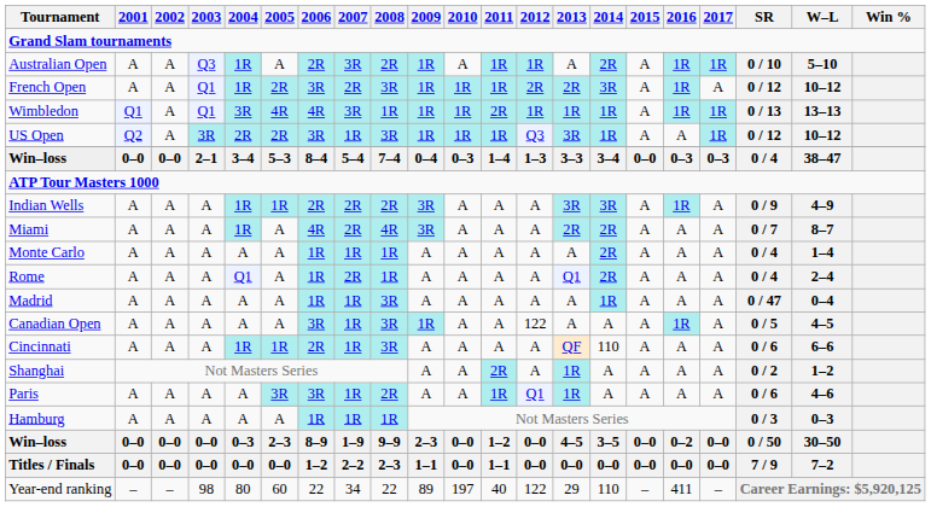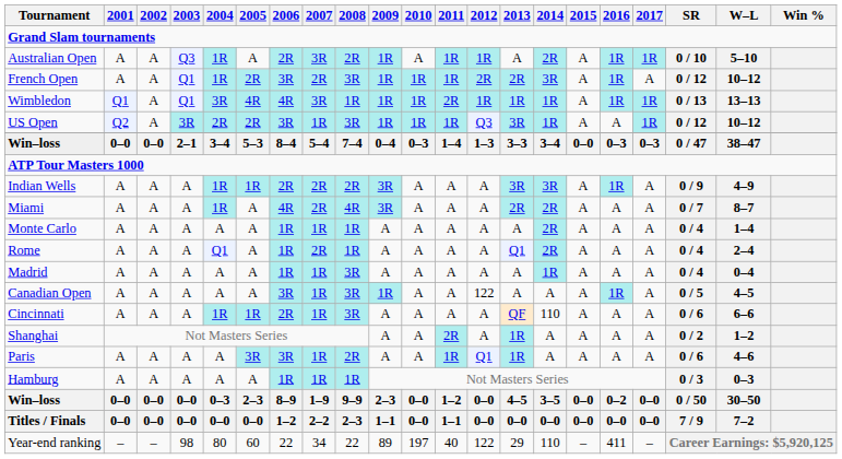 <table class=wikitable style=text-align:center>
 <tr>
 <th>Tournament</th>
 <th><a href='#'>2001</a></th>
 <th><a href='#'>2002</a></th>
 <th><a href='#'>2003</a></th>
 <th><a href='#'>2004</a></th>
 <th><a href='#'>2005</a></th>
 <th><a href='#'>2006</a></th>
 <th><a href='#'>2007</a></th>
 <th><a href='#'>2008</a></th>
 <th><a href='#'>2009</a></th>
 <th><a href='#'>2010</a></th>
 <th><a href='#'>2011</a></th>
 <th><a href='#'>2012</a></th>
 <th><a href='#'>2013</a></th>
 <th><a href='#'>2014</a></th>
 <th><a href='#'>2015</a></th>
 <th><a href='#'>2016</a></th>
 <th><a href='#'>2017</a></th>
 <th>SR</th>
 <th>W–L</th>
 <th>Win %</th>
 </tr>
 <tr>
 <td colspan=25 style=text-align:left><a href='#'><strong>Grand Slam tournaments</strong></a></td>
 </tr>
 <tr>
 <td align=left><a href='#'>Australian Open</a></td>
 <td>A</td>
 <td>A</td>
 <td bgcolor=ecf2ff><a href='#'>Q3</a></td>
 <td bgcolor=afeeee><a href='#'>1R</a></td>
 <td>A</td>
 <td bgcolor=afeeee><a href='#'>2R</a></td>
 <td bgcolor=afeeee><a href='#'>3R</a></td>
 <td bgcolor=afeeee><a href='#'>2R</a></td>
 <td bgcolor=afeeee><a href='#'>1R</a></td>
 <td>A</td>
 <td bgcolor=afeeee><a href='#'>1R</a></td>
 <td bgcolor=afeeee><a href='#'>1R</a></td>
 <td>A</td>
 <td bgcolor=afeeee><a href='#'>2R</a></td>
 <td>A</td>
 <td bgcolor=afeeee><a href='#'>1R</a></td>
 <td bgcolor=afeeee><a href='#'>1R</a></td>
 <th>0 / 10</th>
 <th>5–10</th>
 <th></th>
 </tr>
 <tr>
 <td align=left><a href='#'>French Open</a></td>
 <td>A</td>
 <td>A</td>
 <td bgcolor=ecf2ff><a href='#'>Q1</a></td>
 <td bgcolor=afeeee><a href='#'>1R</a></td>
 <td bgcolor=afeeee><a href='#'>2R</a></td>
 <td bgcolor=afeeee><a href='#'>3R</a></td>
 <td bgcolor=afeeee><a href='#'>2R</a></td>
 <td bgcolor=afeeee><a href='#'>3R</a></td>
 <td bgcolor=afeeee><a href='#'>1R</a></td>
 <td bgcolor=afeeee><a href='#'>1R</a></td>
 <td bgcolor=afeeee><a href='#'>1R</a></td>
 <td bgcolor=afeeee><a href='#'>2R</a></td>
 <td bgcolor=afeeee><a href='#'>2R</a></td>
 <td bgcolor=afeeee><a href='#'>3R</a></td>
 <td>A</td>
 <td bgcolor=afeeee><a href='#'>1R</a></td>
 <td>A</td>
 <th>0 / 12</th>
 <th>10–12</th>
 <th></th>
 </tr>
 <tr>
 <td align=left><a href='#'>Wimbledon</a></td>
 <td bgcolor=ecf2ff><a href='#'>Q1</a></td>
 <td>A</td>
 <td bgcolor=ecf2ff><a href='#'>Q1</a></td>
 <td bgcolor=afeeee><a href='#'>3R</a></td>
 <td bgcolor=afeeee><a href='#'>4R</a></td>
 <td bgcolor=afeeee><a href='#'>4R</a></td>
 <td bgcolor=afeeee><a href='#'>3R</a></td>
 <td bgcolor=afeeee><a href='#'>1R</a></td>
 <td bgcolor=afeeee><a href='#'>1R</a></td>
 <td bgcolor=afeeee><a href='#'>1R</a></td>
 <td bgcolor=afeeee><a href='#'>2R</a></td>
 <td bgcolor=afeeee><a href='#'>1R</a></td>
 <td bgcolor=afeeee><a href='#'>1R</a></td>
 <td bgcolor=afeeee><a href='#'>1R</a></td>
 <td>A</td>
 <td bgcolor=afeeee><a href='#'>1R</a></td>
 <td bgcolor=afeeee><a href='#'>1R</a></td>
 <th>0 / 13</th>
 <th>13–13</th>
 <th></th>
 </tr>
 <tr>
 <td align=left><a href='#'>US Open</a></td>
 <td bgcolor=ecf2ff><a href='#'>Q2</a></td>
 <td>A</td>
 <td bgcolor=afeeee><a href='#'>3R</a></td>
 <td bgcolor=afeeee><a href='#'>2R</a></td>
 <td bgcolor=afeeee><a href='#'>2R</a></td>
 <td bgcolor=afeeee><a href='#'>3R</a></td>
 <td bgcolor=afeeee><a href='#'>1R</a></td>
 <td bgcolor=afeeee><a href='#'>3R</a></td>
 <td bgcolor=afeeee><a href='#'>1R</a></td>
 <td bgcolor=afeeee><a href='#'>1R</a></td>
 <td bgcolor=afeeee><a href='#'>1R</a></td>
 <td bgcolor=ecf2ff><a href='#'>Q3</a></td>
 <td bgcolor=afeeee><a href='#'>3R</a></td>
 <td bgcolor=afeeee><a href='#'>1R</a></td>
 <td>A</td>
 <td>A</td>
 <td bgcolor=afeeee><a href='#'>1R</a></td>
 <th>0 / 12</th>
 <th>10–12</th>
 <th></th>
 </tr>
 <tr>
 </tr>
 <tr style=font-weight:bold;background:#efefef>
 <td style=text-align:left>Win–loss</td>
 <th>0–0</th>
 <th>0–0</th>
 <th>2–1</th>
 <th>3–4</th>
 <th>5–3</th>
 <th>8–4</th>
 <th>5–4</th>
 <th>7–4</th>
 <th>0–4</th>
 <th>0–3</th>
 <th>1–4</th>
 <th>1–3</th>
 <th>3–3</th>
 <th>3–4</th>
 <th>0–0</th>
 <th>0–3</th>
 <th>0–3</th>
-<th>0 / 4</th>
+<th>0 / 47</th>
 <th>38–47</th>
 <th></th>
 </tr>
 <tr>
 <td colspan=25 style=text-align:left><strong><a href='#'>ATP Tour Masters 1000</a></strong></td>
 </tr>
 <tr>
 <td align=left><a href='#'>Indian Wells</a></td>
 <td>A</td>
 <td>A</td>
 <td>A</td>
 <td bgcolor=afeeee><a href='#'>1R</a></td>
 <td bgcolor=afeeee><a href='#'>1R</a></td>
 <td bgcolor=afeeee><a href='#'>2R</a></td>
 <td bgcolor=afeeee><a href='#'>2R</a></td>
 <td bgcolor=afeeee><a href='#'>2R</a></td>
 <td bgcolor=afeeee><a href='#'>3R</a></td>
 <td>A</td>
 <td>A</td>
 <td>A</td>
 <td bgcolor=afeeee><a href='#'>3R</a></td>
 <td bgcolor=afeeee><a href='#'>3R</a></td>
 <td>A</td>
 <td bgcolor=afeeee><a href='#'>1R</a></td>
 <td>A</td>
 <th>0 / 9</th>
 <th>4–9</th>
 <th></th>
 </tr>
 <tr>
 <td align=left><a href='#'>Miami</a></td>
 <td>A</td>
 <td>A</td>
 <td>A</td>
 <td bgcolor=afeeee><a href='#'>1R</a></td>
 <td>A</td>
 <td bgcolor=afeeee><a href='#'>4R</a></td>
 <td bgcolor=afeeee><a href='#'>2R</a></td>
 <td bgcolor=afeeee><a href='#'>4R</a></td>
 <td bgcolor=afeeee><a href='#'>3R</a></td>
 <td>A</td>
 <td>A</td>
 <td>A</td>
 <td bgcolor=afeeee><a href='#'>2R</a></td>
 <td bgcolor=afeeee><a href='#'>2R</a></td>
 <td>A</td>
 <td>A</td>
 <td>A</td>
 <th>0 / 7</th>
 <th>8–7</th>
 <th></th>
 </tr>
 <tr>
 <td align=left><a href='#'>Monte Carlo</a></td>
 <td>A</td>
 <td>A</td>
 <td>A</td>
 <td>A</td>
 <td>A</td>
 <td bgcolor=afeeee><a href='#'>1R</a></td>
 <td bgcolor=afeeee><a href='#'>1R</a></td>
 <td bgcolor=afeeee><a href='#'>1R</a></td>
 <td>A</td>
 <td>A</td>
 <td>A</td>
 <td>A</td>
 <td>A</td>
 <td bgcolor=afeeee><a href='#'>2R</a></td>
 <td>A</td>
 <td>A</td>
 <td>A</td>
 <th>0 / 4</th>
 <th>1–4</th>
 <th></th>
 </tr>
 <tr>
 <td align=left><a href='#'>Rome</a></td>
 <td>A</td>
 <td>A</td>
 <td>A</td>
 <td bgcolor=ecf2ff><a href='#'>Q1</a></td>
 <td>A</td>
 <td bgcolor=afeeee><a href='#'>1R</a></td>
 <td bgcolor=afeeee><a href='#'>2R</a></td>
 <td bgcolor=afeeee><a href='#'>1R</a></td>
 <td>A</td>
 <td>A</td>
 <td>A</td>
 <td>A</td>
 <td bgcolor=ecf2ff><a href='#'>Q1</a></td>
 <td bgcolor=afeeee><a href='#'>2R</a></td>
 <td>A</td>
 <td>A</td>
 <td>A</td>
 <th>0 / 4</th>
 <th>2–4</th>
 <th></th>
 </tr>
 <tr>
 <td align=left><a href='#'>Madrid</a></td>
 <td>A</td>
 <td>A</td>
 <td>A</td>
 <td>A</td>
 <td>A</td>
 <td bgcolor=afeeee><a href='#'>1R</a></td>
 <td bgcolor=afeeee><a href='#'>1R</a></td>
 <td bgcolor=afeeee><a href='#'>3R</a></td>
 <td>A</td>
 <td>A</td>
 <td>A</td>
 <td>A</td>
 <td>A</td>
 <td bgcolor=afeeee><a href='#'>1R</a></td>
 <td>A</td>
 <td>A</td>
 <td>A</td>
-<th>0 / 47</th>
+<th>0 / 4</th>
 <th>0–4</th>
 <th></th>
 </tr>
 <tr>
 <td align=left><a href='#'>Canadian Open</a></td>
 <td>A</td>
 <td>A</td>
 <td>A</td>
 <td>A</td>
 <td>A</td>
 <td bgcolor=afeeee><a href='#'>3R</a></td>
 <td bgcolor=afeeee><a href='#'>1R</a></td>
 <td bgcolor=afeeee><a href='#'>3R</a></td>
 <td bgcolor=afeeee><a href='#'>1R</a></td>
 <td>A</td>
 <td>A</td>
 <td>122</td>
 <td>A</td>
 <td>A</td>
 <td>A</td>
 <td bgcolor=afeeee><a href='#'>1R</a></td>
 <td>A</td>
 <th>0 / 5</th>
 <th>4–5</th>
 <th></th>
 </tr>
 <tr>
 <td align=left><a href='#'>Cincinnati</a></td>
 <td>A</td>
 <td>A</td>
 <td>A</td>
 <td bgcolor=afeeee><a href='#'>1R</a></td>
 <td bgcolor=afeeee><a href='#'>1R</a></td>
 <td bgcolor=afeeee><a href='#'>2R</a></td>
 <td bgcolor=afeeee><a href='#'>1R</a></td>
 <td bgcolor=afeeee><a href='#'>3R</a></td>
 <td>A</td>
 <td>A</td>
 <td>A</td>
 <td>A</td>
 <td bgcolor=ffebcd><a href='#'>QF</a></td>
 <td>110</td>
 <td>A</td>
 <td>A</td>
 <td>A</td>
 <th>0 / 6</th>
 <th>6–6</th>
 <th></th>
 </tr>
 <tr>
 <td align=left><a href='#'>Shanghai</a></td>
 <td colspan=8 style=color:#767676>Not Masters Series</td>
 <td>A</td>
 <td>A</td>
 <td bgcolor=afeeee><a href='#'>2R</a></td>
 <td>A</td>
 <td bgcolor=afeeee><a href='#'>1R</a></td>
 <td>A</td>
 <td>A</td>
 <td>A</td>
 <td>A</td>
 <th>0 / 2</th>
 <th>1–2</th>
 <th></th>
 </tr>
 <tr>
 <td align=left><a href='#'>Paris</a></td>
 <td>A</td>
 <td>A</td>
 <td>A</td>
 <td>A</td>
 <td bgcolor=afeeee><a href='#'>3R</a></td>
 <td bgcolor=afeeee><a href='#'>3R</a></td>
 <td bgcolor=afeeee><a href='#'>1R</a></td>
 <td bgcolor=afeeee><a href='#'>2R</a></td>
 <td>A</td>
 <td>A</td>
 <td bgcolor=afeeee><a href='#'>1R</a></td>
 <td bgcolor=ecf2ff><a href='#'>Q1</a></td>
 <td bgcolor=afeeee><a href='#'>1R</a></td>
 <td>A</td>
 <td>A</td>
 <td>A</td>
 <td>A</td>
 <th>0 / 6</th>
 <th>4–6</th>
 <th></th>
 </tr>
 <tr>
 <td align=left><a href='#'>Hamburg</a></td>
 <td>A</td>
 <td>A</td>
 <td>A</td>
 <td>A</td>
 <td>A</td>
 <td bgcolor=afeeee><a href='#'>1R</a></td>
 <td bgcolor=afeeee><a href='#'>1R</a></td>
 <td bgcolor=afeeee><a href='#'>1R</a></td>
 <td colspan=9 style=color:#767676>Not Masters Series</td>
 <th>0 / 3</th>
 <th>0–3</th>
 <th></th>
 </tr>
 <tr>
 <th style=text-align:left>Win–loss</th>
 <th>0–0</th>
 <th>0–0</th>
 <th>0–0</th>
 <th>0–3</th>
 <th>2–3</th>
 <th>8–9</th>
 <th>1–9</th>
 <th>9–9</th>
 <th>2–3</th>
 <th>0–0</th>
 <th>1–2</th>
 <th>0–0</th>
 <th>4–5</th>
 <th>3–5</th>
 <th>0–0</th>
 <th>0–2</th>
 <th>0–0</th>
 <th>0 / 50</th>
 <th>30–50</th>
 <th></th>
 </tr>
 <tr>
 <th style=text-align:left>Titles / Finals</th>
 <th>0–0</th>
 <th>0–0</th>
 <th>0–0</th>
 <th>0–0</th>
 <th>0–0</th>
 <th>1–2</th>
 <th>2–2</th>
 <th>2–3</th>
 <th>1–1</th>
 <th>0–0</th>
 <th>1–1</th>
 <th>0–0</th>
 <th>0–0</th>
 <th>0–0</th>
 <th>0–0</th>
 <th>0–0</th>
 <th>0–0</th>
 <th>7 / 9</th>
 <th>7–2</th>
 <th></th>
 </tr>
 <tr>
 <td align=left>Year-end ranking</td>
 <td>–</td>
 <td>–</td>
 <td>98</td>
 <td>80</td>
 <td>60</td>
 <td>22</td>
 <td>34</td>
 <td>22</td>
 <td>89</td>
 <td>197</td>
 <td>40</td>
 <td>122</td>
 <td>29</td>
 <td>110</td>
 <td>–</td>
 <td>411</td>
 <td>–</td>
 <th colspan=3 style=color:#767676>Career Earnings: $5,920,125</th>
 </tr>
 </table>
